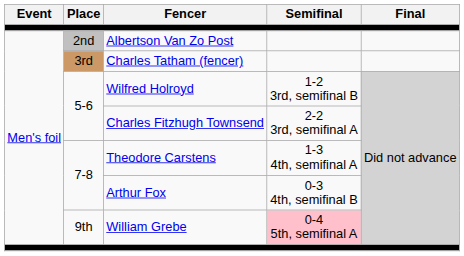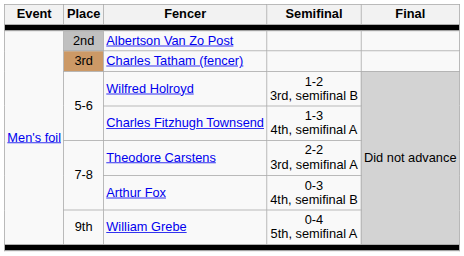 <table class=wikitable>
 <tr>
 <th>Event</th>
 <th>Place</th>
 <th>Fencer</th>
 <th>Semifinal</th>
 <th>Final</th>
 </tr>
 <tr bgcolor=black>
 <td colspan=5></td>
 </tr>
 <tr align=center>
 <td rowspan=7><a href='#'>Men's foil</a></td>
 <td bgcolor=silver>2nd</td>
 <td align=left><a href='#'>Albertson Van Zo Post</a></td>
 <td></td>
 <td></td>
 </tr>
 <tr align=center>
 <td bgcolor=cc9966>3rd</td>
 <td align=left><a href='#'>Charles Tatham (fencer)</a></td>
 <td></td>
 <td></td>
 </tr>
 <tr align=center>
 <td rowspan=2>5-6</td>
 <td align=left><a href='#'>Wilfred Holroyd</a></td>
 <td>1-2 <br> 3rd, semifinal B</td>
 <td rowspan=5 bgcolor=lightgray>Did not advance</td>
 </tr>
 <tr align=center>
 <td align=left><a href='#'>Charles Fitzhugh Townsend</a></td>
-<td>2-2 <br> 3rd, semifinal A</td>
+<td>1-3 <br> 4th, semifinal A</td>
 </tr>
 <tr align=center>
 <td rowspan=2>7-8</td>
 <td align=left><a href='#'>Theodore Carstens</a></td>
-<td>1-3 <br> 4th, semifinal A</td>
+<td>2-2 <br> 3rd, semifinal A</td>
 </tr>
 <tr align=center>
 <td align=left><a href='#'>Arthur Fox</a></td>
 <td>0-3 <br> 4th, semifinal B</td>
 </tr>
 <tr align=center>
 <td>9th</td>
 <td align=left><a href='#'>William Grebe</a></td>
-<td style="background: pink;">0-4 <br> 5th, semifinal A</td>
+<td>0-4 <br> 5th, semifinal A</td>
 </tr>
 <tr bgcolor=black>
 <td colspan=5></td>
 </tr>
 </table>
